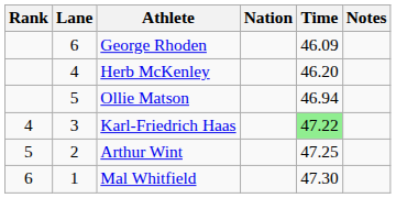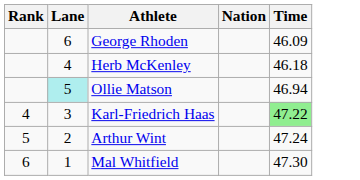 <table class="wikitable sortable" style="text-align:center">
 <tr>
 <th>Rank</th>
 <th>Lane</th>
 <th>Athlete</th>
 <th>Nation</th>
 <th>Time</th>
-<th>Notes</th>
 </tr>
 <tr>
 <td></td>
 <td>6</td>
 <td align=left><a href='#'>George Rhoden</a></td>
 <td align=left></td>
 <td>46.09</td>
-<td></td>
 </tr>
 <tr>
 <td></td>
 <td>4</td>
 <td align=left><a href='#'>Herb McKenley</a></td>
 <td align=left></td>
-<td>46.20</td>
-<td></td>
+<td>46.18</td>
 </tr>
 <tr>
 <td></td>
-<td>5</td>
+<td style="background: paleturquoise;">5</td>
 <td align=left><a href='#'>Ollie Matson</a></td>
 <td align=left></td>
 <td>46.94</td>
-<td></td>
 </tr>
 <tr>
 <td>4</td>
 <td>3</td>
 <td align=left><a href='#'>Karl-Friedrich Haas</a></td>
 <td align=left></td>
 <td style="background: lightgreen;">47.22</td>
-<td></td>
 </tr>
 <tr>
 <td>5</td>
 <td>2</td>
 <td align=left><a href='#'>Arthur Wint</a></td>
 <td align=left></td>
-<td>47.25</td>
-<td></td>
+<td>47.24</td>
 </tr>
 <tr>
 <td>6</td>
 <td>1</td>
 <td align=left><a href='#'>Mal Whitfield</a></td>
 <td align=left></td>
 <td>47.30</td>
-<td></td>
 </tr>
 </table>
